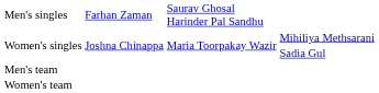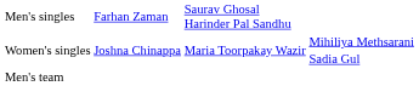 <table>
 <tr>
 <td rowspan=2>Men's singles<br></td>
 <td rowspan=2> <a href='#'>Farhan Zaman</a></td>
 <td rowspan=2><a href='#'>Saurav Ghosal</a><br><a href='#'>Harinder Pal Sandhu</a></td>
 </tr>
 <tr>
 <td></td>
 </tr>
 <tr>
 <td rowspan=2>Women's singles<br></td>
 <td rowspan=2> <a href='#'>Joshna Chinappa</a></td>
 <td rowspan=2> <a href='#'>Maria Toorpakay Wazir</a></td>
 <td> <a href='#'>Mihiliya Methsarani</a></td>
 </tr>
 <tr>
 <td> <a href='#'>Sadia Gul</a></td>
 </tr>
 <tr>
 <td>Men's team<br></td>
 <td></td>
 <td><br></td>
 <td></td>
 </tr>
-<tr>
-<td>Women's team<br></td>
-<td></td>
-<td></td>
-<td><br></td>
-</tr>
 </table>
